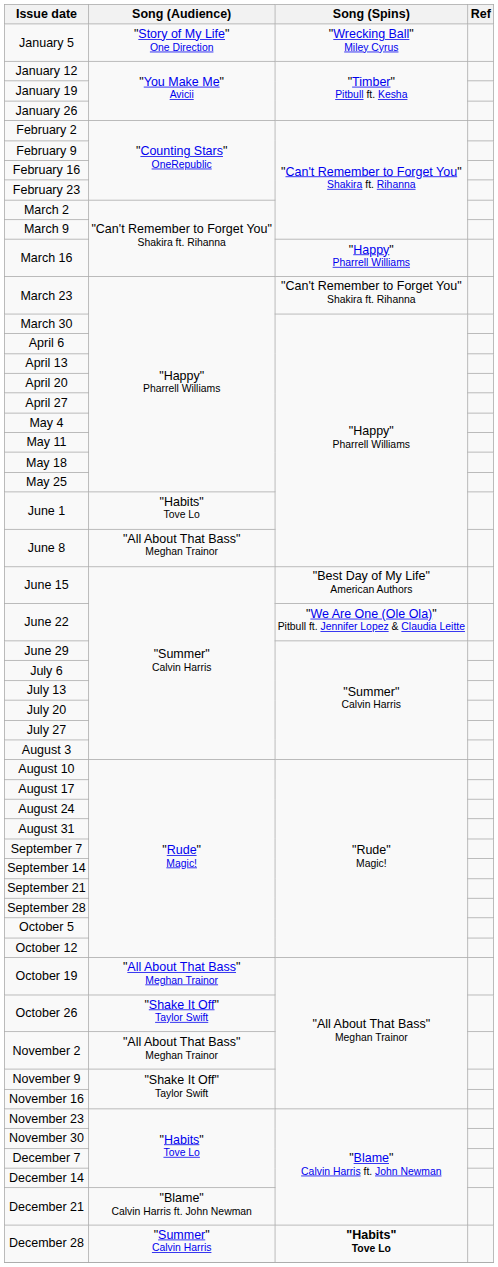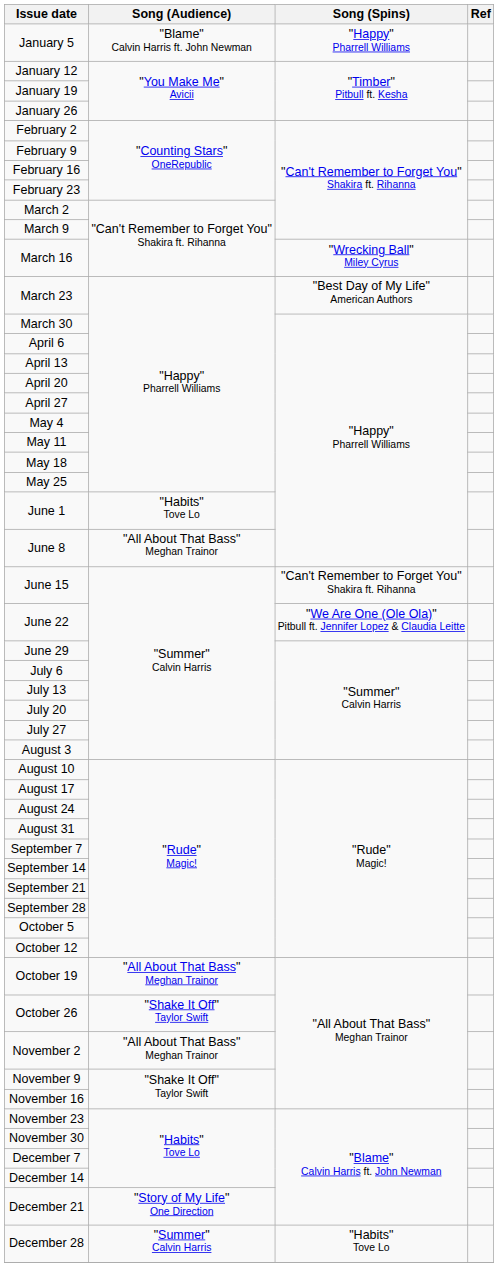 <table class="wikitable" style="text-align: center;">
 <tr>
 <th>Issue date</th>
 <th>Song (Audience)</th>
 <th>Song (Spins)</th>
 <th>Ref</th>
 </tr>
 <tr>
 <td>January 5</td>
-<td rowspan="1">"<a href='#'>Story of My Life</a>"<br><sup><a href='#'>One Direction</a></sup></td>
-<td rowspan="1">"<a href='#'>Wrecking Ball</a>"<br><sup><a href='#'>Miley Cyrus</a></sup></td>
+<td rowspan="1">"Blame"<br><sup>Calvin Harris ft. John Newman</sup></td>
+<td rowspan="1">"<a href='#'>Happy</a>"<br><sup><a href='#'>Pharrell Williams</a></sup></td>
 <td></td>
 </tr>
 <tr>
 <td>January 12</td>
 <td rowspan="3">"<a href='#'>You Make Me</a>"<br><sup><a href='#'>Avicii</a></sup></td>
 <td rowspan="3">"<a href='#'>Timber</a>"<br><sup><a href='#'>Pitbull</a> ft. <a href='#'>Kesha</a></sup></td>
 <td></td>
 </tr>
 <tr>
 <td>January 19</td>
 <td></td>
 </tr>
 <tr>
 <td>January 26</td>
 <td></td>
 </tr>
 <tr>
 <td>February 2</td>
 <td rowspan="4">"<a href='#'>Counting Stars</a>"<br><sup><a href='#'>OneRepublic</a></sup></td>
 <td rowspan="6">"<a href='#'>Can't Remember to Forget You</a>"<br><sup><a href='#'>Shakira</a> ft. <a href='#'>Rihanna</a></sup></td>
 <td></td>
 </tr>
 <tr>
 <td>February 9</td>
 <td></td>
 </tr>
 <tr>
 <td>February 16</td>
 <td></td>
 </tr>
 <tr>
 <td>February 23</td>
 <td></td>
 </tr>
 <tr>
 <td>March 2</td>
 <td rowspan="3">"Can't Remember to Forget You"<br><sup>Shakira ft. Rihanna</sup></td>
 <td></td>
 </tr>
 <tr>
 <td>March 9</td>
 <td></td>
 </tr>
 <tr>
 <td>March 16</td>
-<td rowspan="1">"<a href='#'>Happy</a>"<br><sup><a href='#'>Pharrell Williams</a></sup></td>
+<td rowspan="1">"<a href='#'>Wrecking Ball</a>"<br><sup><a href='#'>Miley Cyrus</a></sup></td>
 <td></td>
 </tr>
 <tr>
 <td>March 23</td>
 <td rowspan="10">"Happy"<br><sup>Pharrell Williams</sup></td>
-<td rowspan="1">"Can't Remember to Forget You"<br><sup>Shakira ft. Rihanna</sup></td>
+<td rowspan="1">"Best Day of My Life"<br><sup>American Authors</sup></td>
 <td></td>
 </tr>
 <tr>
 <td>March 30</td>
 <td rowspan="11">"Happy"<br><sup>Pharrell Williams</sup></td>
 <td></td>
 </tr>
 <tr>
 <td>April 6</td>
 <td></td>
 </tr>
 <tr>
 <td>April 13</td>
 <td></td>
 </tr>
 <tr>
 <td>April 20</td>
 <td></td>
 </tr>
 <tr>
 <td>April 27</td>
 <td></td>
 </tr>
 <tr>
 <td>May 4</td>
 <td></td>
 </tr>
 <tr>
 <td>May 11</td>
 <td></td>
 </tr>
 <tr>
 <td>May 18</td>
 <td></td>
 </tr>
 <tr>
 <td>May 25</td>
 <td></td>
 </tr>
 <tr>
 <td>June 1</td>
 <td rowspan="1">"Habits"<br><sup>Tove Lo</sup></td>
 <td></td>
 </tr>
 <tr>
 <td>June 8</td>
 <td rowspan="1">"All About That Bass"<br><sup>Meghan Trainor</sup></td>
 <td></td>
 </tr>
 <tr>
 <td>June 15</td>
 <td rowspan="8">"Summer"<br><sup>Calvin Harris</sup></td>
-<td rowspan="1">"Best Day of My Life"<br><sup>American Authors</sup></td>
+<td rowspan="1">"Can't Remember to Forget You"<br><sup>Shakira ft. Rihanna</sup></td>
 <td></td>
 </tr>
 <tr>
 <td>June 22</td>
 <td rowspan="1">"<a href='#'>We Are One (Ole Ola)</a>"<br><sup>Pitbull ft. <a href='#'>Jennifer Lopez</a> & <a href='#'>Claudia Leitte</a></sup></td>
 <td></td>
 </tr>
 <tr>
 <td>June 29</td>
 <td rowspan="6">"Summer"<br><sup>Calvin Harris</sup></td>
 <td></td>
 </tr>
 <tr>
 <td>July 6</td>
 <td></td>
 </tr>
 <tr>
 <td>July 13</td>
 <td></td>
 </tr>
 <tr>
 <td>July 20</td>
 <td></td>
 </tr>
 <tr>
 <td>July 27</td>
 <td></td>
 </tr>
 <tr>
 <td>August 3</td>
 <td></td>
 </tr>
 <tr>
 <td>August 10</td>
 <td rowspan="10">"<a href='#'>Rude</a>"<br><sup><a href='#'>Magic!</a></sup></td>
 <td rowspan="10">"Rude"<br><sup>Magic!</sup></td>
 <td></td>
 </tr>
 <tr>
 <td>August 17</td>
 <td></td>
 </tr>
 <tr>
 <td>August 24</td>
 <td></td>
 </tr>
 <tr>
 <td>August 31</td>
 <td></td>
 </tr>
 <tr>
 <td>September 7</td>
 <td></td>
 </tr>
 <tr>
 <td>September 14</td>
 <td></td>
 </tr>
 <tr>
 <td>September 21</td>
 <td></td>
 </tr>
 <tr>
 <td>September 28</td>
 <td></td>
 </tr>
 <tr>
 <td>October 5</td>
 <td></td>
 </tr>
 <tr>
 <td>October 12</td>
 <td></td>
 </tr>
 <tr>
 <td>October 19</td>
 <td rowspan="1">"<a href='#'>All About That Bass</a>"<br><sup><a href='#'>Meghan Trainor</a></sup></td>
 <td rowspan="5">"All About That Bass"<br><sup>Meghan Trainor</sup></td>
 <td></td>
 </tr>
 <tr>
 <td>October 26</td>
 <td rowspan="1">"<a href='#'>Shake It Off</a>"<br><sup><a href='#'>Taylor Swift</a></sup></td>
 <td></td>
 </tr>
 <tr>
 <td>November 2</td>
 <td rowspan="1">"All About That Bass"<br><sup>Meghan Trainor</sup></td>
 <td></td>
 </tr>
 <tr>
 <td>November 9</td>
 <td rowspan="2">"Shake It Off"<br><sup>Taylor Swift</sup></td>
 <td></td>
 </tr>
 <tr>
 <td>November 16</td>
 <td></td>
 </tr>
 <tr>
 <td>November 23</td>
 <td rowspan="4">"<a href='#'>Habits</a>"<br><sup><a href='#'>Tove Lo</a></sup></td>
 <td rowspan="5">"<a href='#'>Blame</a>"<br><sup><a href='#'>Calvin Harris</a> ft. <a href='#'>John Newman</a></sup></td>
 <td></td>
 </tr>
 <tr>
 <td>November 30</td>
 <td></td>
 </tr>
 <tr>
 <td>December 7</td>
 <td></td>
 </tr>
 <tr>
 <td>December 14</td>
 <td></td>
 </tr>
 <tr>
 <td>December 21</td>
-<td rowspan="1">"Blame"<br><sup>Calvin Harris ft. John Newman</sup></td>
+<td rowspan="1">"<a href='#'>Story of My Life</a>"<br><sup><a href='#'>One Direction</a></sup></td>
 <td></td>
 </tr>
 <tr>
 <td>December 28</td>
 <td rowspan="1">"<a href='#'>Summer</a>"<br><sup><a href='#'>Calvin Harris</a></sup></td>
-<td rowspan="1"><strong>"Habits"<br><sup>Tove Lo</sup></strong></td>
+<td rowspan="1">"Habits"<br><sup>Tove Lo</sup></td>
 <td></td>
 </tr>
 <tr>
 </tr>
 </table>
